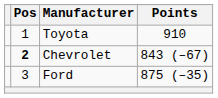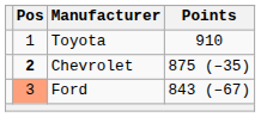 <table class="wikitable" style="font-size:95%">
 <tr>
 </tr>
 <tr>
 <th></th>
 <th>Pos</th>
 <th>Manufacturer</th>
 <th>Points</th>
 </tr>
 <tr>
 <td align="left"></td>
 <td style="text-align:center;">1</td>
 <td>Toyota</td>
 <td style="text-align:center;">910</td>
 </tr>
 <tr>
 <td align="left"></td>
 <td style="text-align:center;"><strong>2</strong></td>
 <td>Chevrolet</td>
-<td style="text-align:center;">843 (–67)</td>
+<td style="text-align:center;">875 (–35)</td>
 </tr>
 <tr>
 <td align="left"></td>
-<td style="text-align:center;">3</td>
+<td style="background: lightsalmon; text-align:center;">3</td>
 <td>Ford</td>
-<td style="text-align:center;">875 (–35)</td>
+<td style="text-align:center;">843 (–67)</td>
 </tr>
 <tr class="sortbottom">
 <th colspan="9"></th>
 </tr>
 </table>
